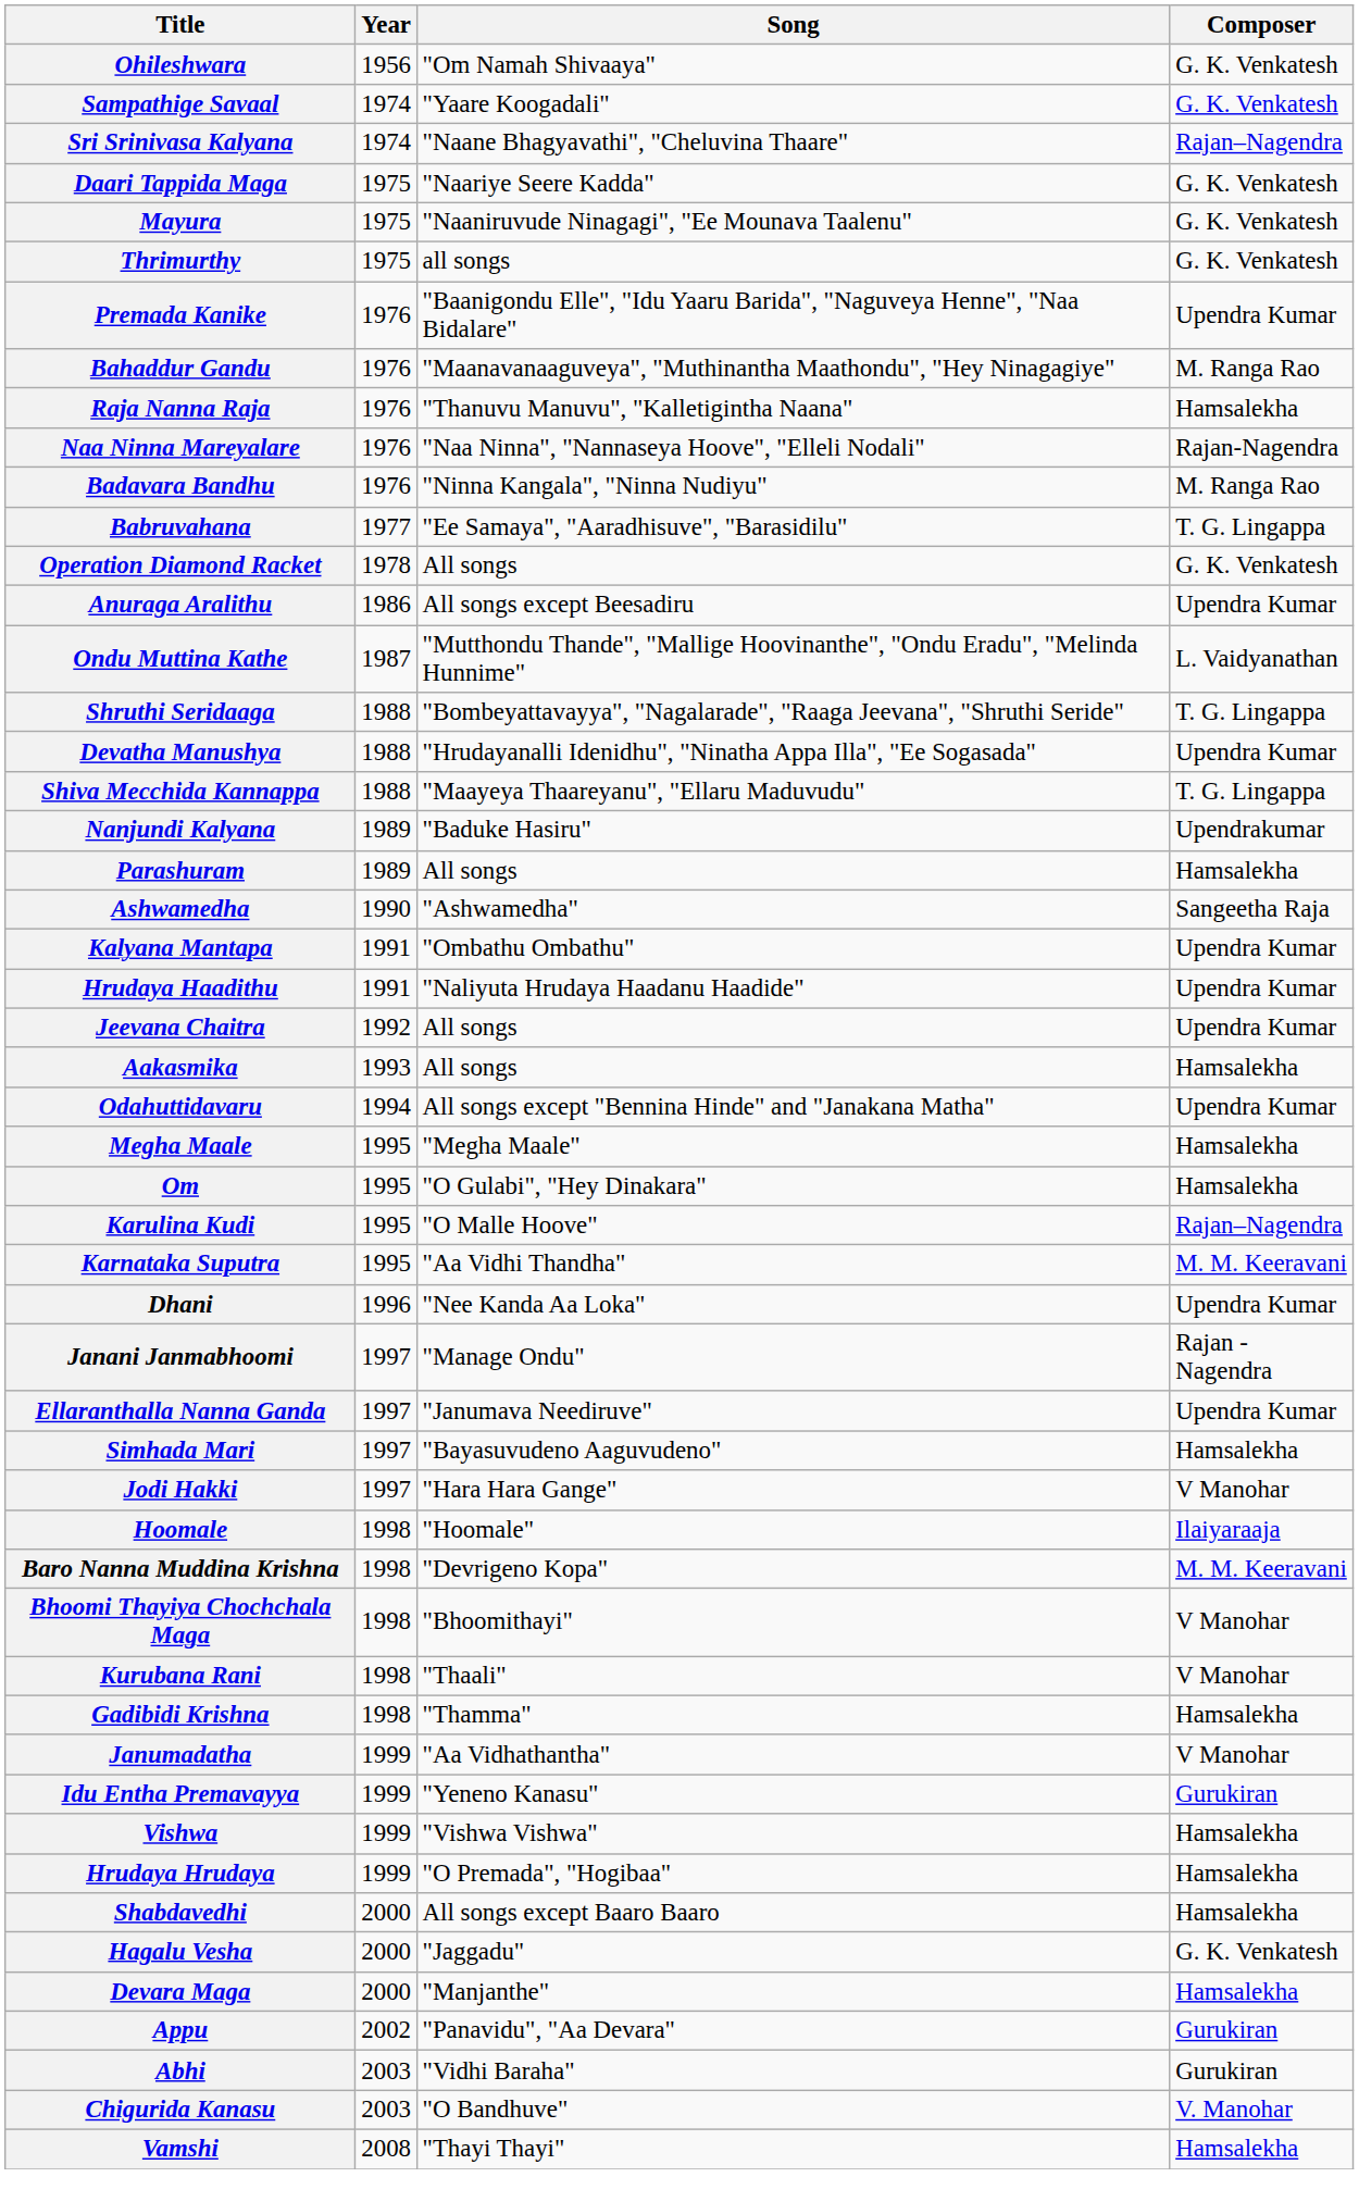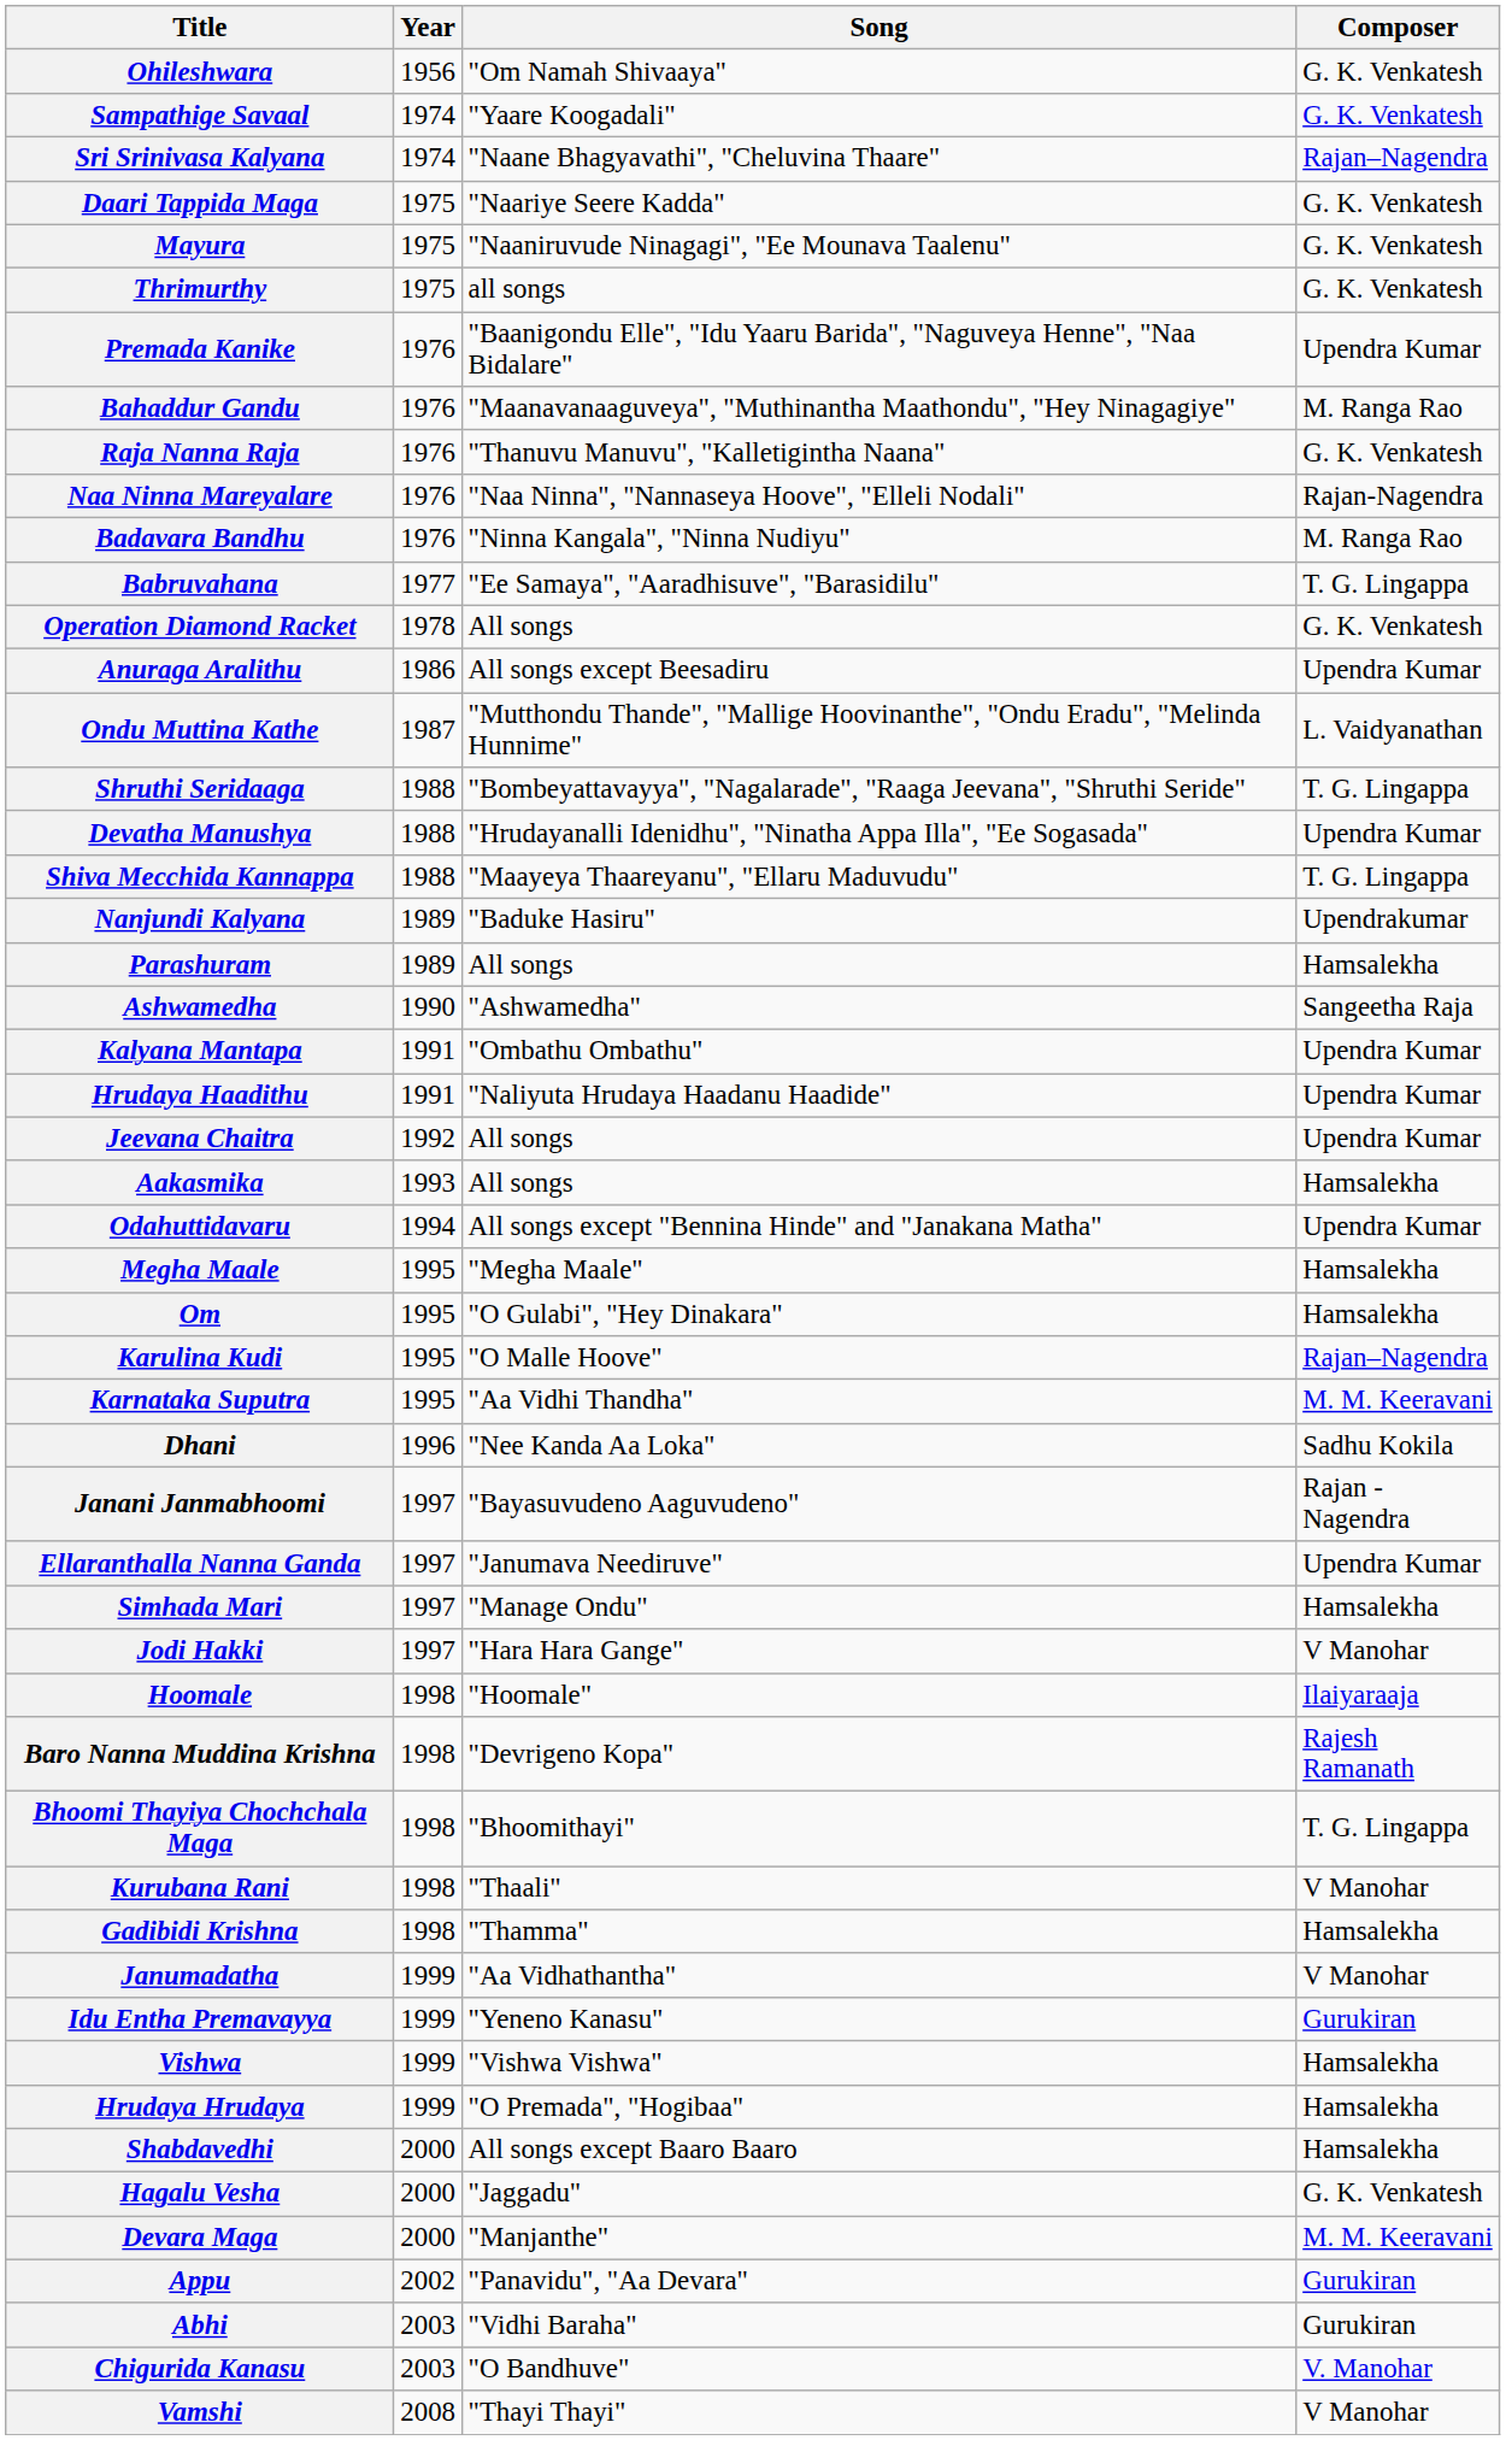 <table class="wikitable sortable plainrowheaders">
 <tr>
 <th scope="col">Title</th>
 <th scope="col">Year</th>
 <th scope="col">Song</th>
 <th scope="col">Composer</th>
 </tr>
 <tr>
 <th scope="row"><em><a href='#'>Ohileshwara</a></em></th>
 <td>1956</td>
 <td>"Om Namah Shivaaya"</td>
 <td>G. K. Venkatesh</td>
 </tr>
 <tr>
 <th scope="row"><em><a href='#'>Sampathige Savaal</a></em></th>
 <td>1974</td>
 <td>"Yaare Koogadali"</td>
 <td><a href='#'>G. K. Venkatesh</a></td>
 </tr>
 <tr>
 <th scope="row"><em><a href='#'>Sri Srinivasa Kalyana</a></em></th>
 <td>1974</td>
 <td>"Naane Bhagyavathi", "Cheluvina Thaare"</td>
 <td><a href='#'>Rajan–Nagendra</a></td>
 </tr>
 <tr>
 <th scope="row"><em><a href='#'>Daari Tappida Maga</a></em></th>
 <td>1975</td>
 <td>"Naariye Seere Kadda"</td>
 <td>G. K. Venkatesh</td>
 </tr>
 <tr>
 <th scope="row"><em><a href='#'>Mayura</a></em></th>
 <td>1975</td>
 <td>"Naaniruvude Ninagagi", "Ee Mounava Taalenu"</td>
 <td>G. K. Venkatesh</td>
 </tr>
 <tr>
 <th scope="row"><em><a href='#'>Thrimurthy</a></em></th>
 <td>1975</td>
 <td>all songs</td>
 <td>G. K. Venkatesh</td>
 </tr>
 <tr>
 <th scope="row"><em><a href='#'>Premada Kanike</a></em></th>
 <td>1976</td>
 <td>"Baanigondu Elle", "Idu Yaaru Barida", "Naguveya Henne", "Naa Bidalare"</td>
 <td>Upendra Kumar</td>
 </tr>
 <tr>
 <th scope="row"><em><a href='#'>Bahaddur Gandu</a></em></th>
 <td>1976</td>
 <td>"Maanavanaaguveya", "Muthinantha Maathondu", "Hey Ninagagiye"</td>
 <td>M. Ranga Rao</td>
 </tr>
 <tr>
 <th scope="row"><em><a href='#'>Raja Nanna Raja</a></em></th>
 <td>1976</td>
 <td>"Thanuvu Manuvu", "Kalletigintha Naana"</td>
-<td>Hamsalekha</td>
+<td>G. K. Venkatesh</td>
 </tr>
 <tr>
 <th scope="row"><em><a href='#'>Naa Ninna Mareyalare</a></em></th>
 <td>1976</td>
 <td>"Naa Ninna", "Nannaseya Hoove", "Elleli Nodali"</td>
 <td>Rajan-Nagendra</td>
 </tr>
 <tr>
 <th scope="row"><em><a href='#'>Badavara Bandhu</a></em></th>
 <td>1976</td>
 <td>"Ninna Kangala", "Ninna Nudiyu"</td>
 <td>M. Ranga Rao</td>
 </tr>
 <tr>
 <th scope="row"><em><a href='#'>Babruvahana</a></em></th>
 <td>1977</td>
 <td>"Ee Samaya", "Aaradhisuve", "Barasidilu"</td>
 <td>T. G. Lingappa</td>
 </tr>
 <tr>
 <th scope="row"><em><a href='#'>Operation Diamond Racket</a></em></th>
 <td>1978</td>
 <td>All songs</td>
 <td>G. K. Venkatesh</td>
 </tr>
 <tr>
 <th scope="row"><em><a href='#'>Anuraga Aralithu</a></em></th>
 <td>1986</td>
 <td>All songs except Beesadiru</td>
 <td>Upendra Kumar</td>
 </tr>
 <tr>
 <th scope="row"><em><a href='#'>Ondu Muttina Kathe</a></em></th>
 <td>1987</td>
 <td>"Mutthondu Thande", "Mallige Hoovinanthe", "Ondu Eradu", "Melinda Hunnime"</td>
 <td>L. Vaidyanathan</td>
 </tr>
 <tr>
 <th scope="row"><em><a href='#'>Shruthi Seridaaga</a></em></th>
 <td>1988</td>
 <td>"Bombeyattavayya", "Nagalarade", "Raaga Jeevana", "Shruthi Seride"</td>
 <td>T. G. Lingappa</td>
 </tr>
 <tr>
 <th scope="row"><em><a href='#'>Devatha Manushya</a></em></th>
 <td>1988</td>
 <td>"Hrudayanalli Idenidhu", "Ninatha Appa Illa", "Ee Sogasada"</td>
 <td>Upendra Kumar</td>
 </tr>
 <tr>
 <th scope="row"><em><a href='#'>Shiva Mecchida Kannappa</a></em></th>
 <td>1988</td>
 <td>"Maayeya Thaareyanu", "Ellaru Maduvudu"</td>
 <td>T. G. Lingappa</td>
 </tr>
 <tr>
 <th scope="row"><em><a href='#'>Nanjundi Kalyana</a></em></th>
 <td>1989</td>
 <td>"Baduke Hasiru"</td>
 <td>Upendrakumar</td>
 </tr>
 <tr>
 <th scope="row"><em><a href='#'>Parashuram</a></em></th>
 <td>1989</td>
 <td>All songs</td>
 <td>Hamsalekha</td>
 </tr>
 <tr>
 <th scope="row"><em><a href='#'>Ashwamedha</a></em></th>
 <td>1990</td>
 <td>"Ashwamedha"</td>
 <td>Sangeetha Raja</td>
 </tr>
 <tr>
 <th scope="row"><em><a href='#'>Kalyana Mantapa</a></em></th>
 <td>1991</td>
 <td>"Ombathu Ombathu"</td>
 <td>Upendra Kumar</td>
 </tr>
 <tr>
 <th scope="row"><em><a href='#'>Hrudaya Haadithu</a></em></th>
 <td>1991</td>
 <td>"Naliyuta Hrudaya Haadanu Haadide"</td>
 <td>Upendra Kumar</td>
 </tr>
 <tr>
 <th scope="row"><em><a href='#'>Jeevana Chaitra</a></em></th>
 <td>1992</td>
 <td>All songs</td>
 <td>Upendra Kumar</td>
 </tr>
 <tr>
 <th scope="row"><em><a href='#'>Aakasmika</a></em></th>
 <td>1993</td>
 <td>All songs</td>
 <td>Hamsalekha</td>
 </tr>
 <tr>
 <th scope="row"><em><a href='#'>Odahuttidavaru</a></em></th>
 <td>1994</td>
 <td>All songs except "Bennina Hinde" and "Janakana Matha"</td>
 <td>Upendra Kumar</td>
 </tr>
 <tr>
 <th scope="row"><em><a href='#'>Megha Maale</a></em></th>
 <td>1995</td>
 <td>"Megha Maale"</td>
 <td>Hamsalekha</td>
 </tr>
 <tr>
 <th scope="row"><em><a href='#'>Om</a></em></th>
 <td>1995</td>
 <td>"O Gulabi", "Hey Dinakara"</td>
 <td>Hamsalekha</td>
 </tr>
 <tr>
 <th scope="row"><em><a href='#'>Karulina Kudi</a></em></th>
 <td>1995</td>
 <td>"O Malle Hoove"</td>
 <td><a href='#'>Rajan–Nagendra</a></td>
 </tr>
 <tr>
 <th scope="row"><em><a href='#'>Karnataka Suputra</a></em></th>
 <td>1995</td>
 <td>"Aa Vidhi Thandha"</td>
 <td><a href='#'>M. M. Keeravani</a></td>
 </tr>
 <tr>
 <th scope="row"><em>Dhani</em></th>
 <td>1996</td>
 <td>"Nee Kanda Aa Loka"</td>
-<td>Upendra Kumar</td>
+<td>Sadhu Kokila</td>
 </tr>
 <tr>
 <th scope="row"><em>Janani Janmabhoomi</em></th>
 <td>1997</td>
-<td>"Manage Ondu"</td>
+<td>"Bayasuvudeno Aaguvudeno"</td>
 <td>Rajan - Nagendra</td>
 </tr>
 <tr>
 <th scope="row"><em><a href='#'>Ellaranthalla Nanna Ganda</a></em></th>
 <td>1997</td>
 <td>"Janumava Neediruve"</td>
 <td>Upendra Kumar</td>
 </tr>
 <tr>
 <th scope="row"><em><a href='#'>Simhada Mari</a></em></th>
 <td>1997</td>
-<td>"Bayasuvudeno Aaguvudeno"</td>
+<td>"Manage Ondu"</td>
 <td>Hamsalekha</td>
 </tr>
 <tr>
 <th scope="row"><em><a href='#'>Jodi Hakki</a></em></th>
 <td>1997</td>
 <td>"Hara Hara Gange"</td>
 <td>V Manohar</td>
 </tr>
 <tr>
 <th scope="row"><em><a href='#'>Hoomale</a></em></th>
 <td>1998</td>
 <td>"Hoomale"</td>
 <td><a href='#'>Ilaiyaraaja</a></td>
 </tr>
 <tr>
 <th scope="row"><em>Baro Nanna Muddina Krishna</em></th>
 <td>1998</td>
 <td>"Devrigeno Kopa"</td>
-<td><a href='#'>M. M. Keeravani</a></td>
+<td><a href='#'>Rajesh Ramanath</a></td>
 </tr>
 <tr>
 <th scope="row"><em><a href='#'>Bhoomi Thayiya Chochchala Maga</a></em></th>
 <td>1998</td>
 <td>"Bhoomithayi"</td>
-<td>V Manohar</td>
+<td>T. G. Lingappa</td>
 </tr>
 <tr>
 <th scope="row"><em><a href='#'>Kurubana Rani</a></em></th>
 <td>1998</td>
 <td>"Thaali"</td>
 <td>V Manohar</td>
 </tr>
 <tr>
 <th scope="row"><em><a href='#'>Gadibidi Krishna</a></em></th>
 <td>1998</td>
 <td>"Thamma"</td>
 <td>Hamsalekha</td>
 </tr>
 <tr>
 <th scope="row"><em><a href='#'>Janumadatha</a></em></th>
 <td>1999</td>
 <td>"Aa Vidhathantha"</td>
 <td>V Manohar</td>
 </tr>
 <tr>
 <th scope="row"><em><a href='#'>Idu Entha Premavayya</a></em></th>
 <td>1999</td>
 <td>"Yeneno Kanasu"</td>
 <td><a href='#'>Gurukiran</a></td>
 </tr>
 <tr>
 <th scope="row"><em><a href='#'>Vishwa</a></em></th>
 <td>1999</td>
 <td>"Vishwa Vishwa"</td>
 <td>Hamsalekha</td>
 </tr>
 <tr>
 <th scope="row"><em><a href='#'>Hrudaya Hrudaya</a></em></th>
 <td>1999</td>
 <td>"O Premada", "Hogibaa"</td>
 <td>Hamsalekha</td>
 </tr>
 <tr>
 <th scope="row"><em><a href='#'>Shabdavedhi</a></em></th>
 <td>2000</td>
 <td>All songs except Baaro Baaro</td>
 <td>Hamsalekha</td>
 </tr>
 <tr>
 <th scope="row"><em><a href='#'>Hagalu Vesha</a></em></th>
 <td>2000</td>
 <td>"Jaggadu"</td>
 <td>G. K. Venkatesh</td>
 </tr>
 <tr>
 <th scope="row"><em><a href='#'>Devara Maga</a></em></th>
 <td>2000</td>
 <td>"Manjanthe"</td>
-<td><a href='#'>Hamsalekha</a></td>
+<td><a href='#'>M. M. Keeravani</a></td>
 </tr>
 <tr>
 <th scope="row"><em><a href='#'>Appu</a></em></th>
 <td>2002</td>
 <td>"Panavidu", "Aa Devara"</td>
 <td><a href='#'>Gurukiran</a></td>
 </tr>
 <tr>
 <th scope="row"><em><a href='#'>Abhi</a></em></th>
 <td>2003</td>
 <td>"Vidhi Baraha"</td>
 <td>Gurukiran</td>
 </tr>
 <tr>
 <th scope="row"><em><a href='#'>Chigurida Kanasu</a></em></th>
 <td>2003</td>
 <td>"O Bandhuve"</td>
 <td><a href='#'>V. Manohar</a></td>
 </tr>
 <tr>
 <th scope="row"><em> <a href='#'>Vamshi</a></em></th>
 <td>2008</td>
 <td>"Thayi Thayi"</td>
-<td><a href='#'>Hamsalekha</a></td>
+<td>V Manohar</td>
 </tr>
 <tr>
 </tr>
 </table>
